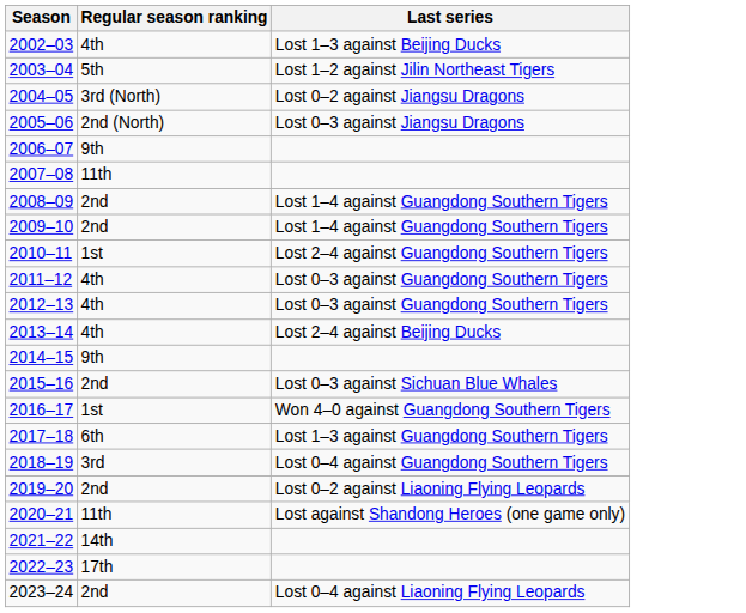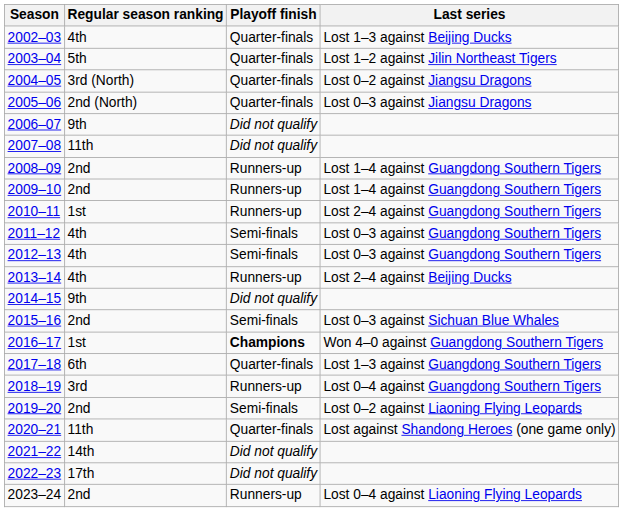 <table class="wikitable">
 <tr>
 <th>Season</th>
 <th>Regular season ranking</th>
+<th>Playoff finish</th>
 <th>Last series</th>
 </tr>
 <tr>
 <td><a href='#'>2002–03</a></td>
 <td>4th</td>
+<td>Quarter-finals</td>
 <td>Lost 1–3 against <a href='#'>Beijing Ducks</a></td>
 </tr>
 <tr>
 <td><a href='#'>2003–04</a></td>
 <td>5th</td>
+<td>Quarter-finals</td>
 <td>Lost 1–2 against <a href='#'>Jilin Northeast Tigers</a></td>
 </tr>
 <tr>
 <td><a href='#'>2004–05</a></td>
 <td>3rd (North)</td>
+<td>Quarter-finals</td>
 <td>Lost 0–2 against <a href='#'>Jiangsu Dragons</a></td>
 </tr>
 <tr>
 <td><a href='#'>2005–06</a></td>
 <td>2nd (North)</td>
+<td>Quarter-finals</td>
 <td>Lost 0–3 against <a href='#'>Jiangsu Dragons</a></td>
 </tr>
 <tr>
 <td><a href='#'>2006–07</a></td>
 <td>9th</td>
+<td><em>Did not qualify</em></td>
 <td></td>
 </tr>
 <tr>
 <td><a href='#'>2007–08</a></td>
 <td>11th</td>
+<td><em>Did not qualify</em></td>
 <td></td>
 </tr>
 <tr>
 <td><a href='#'>2008–09</a></td>
 <td>2nd</td>
+<td>Runners-up</td>
 <td>Lost 1–4 against <a href='#'>Guangdong Southern Tigers</a></td>
 </tr>
 <tr>
 <td><a href='#'>2009–10</a></td>
 <td>2nd</td>
+<td>Runners-up</td>
 <td>Lost 1–4 against <a href='#'>Guangdong Southern Tigers</a></td>
 </tr>
 <tr>
 <td><a href='#'>2010–11</a></td>
 <td>1st</td>
+<td>Runners-up</td>
 <td>Lost 2–4 against <a href='#'>Guangdong Southern Tigers</a></td>
 </tr>
 <tr>
 <td><a href='#'>2011–12</a></td>
 <td>4th</td>
+<td>Semi-finals</td>
 <td>Lost 0–3 against <a href='#'>Guangdong Southern Tigers</a></td>
 </tr>
 <tr>
 <td><a href='#'>2012–13</a></td>
 <td>4th</td>
+<td>Semi-finals</td>
 <td>Lost 0–3 against <a href='#'>Guangdong Southern Tigers</a></td>
 </tr>
 <tr>
 <td><a href='#'>2013–14</a></td>
 <td>4th</td>
+<td>Runners-up</td>
 <td>Lost 2–4 against <a href='#'>Beijing Ducks</a></td>
 </tr>
 <tr>
 <td><a href='#'>2014–15</a></td>
 <td>9th</td>
+<td><em>Did not qualify</em></td>
 <td></td>
 </tr>
 <tr>
 <td><a href='#'>2015–16</a></td>
 <td>2nd</td>
+<td>Semi-finals</td>
 <td>Lost 0–3 against <a href='#'>Sichuan Blue Whales</a></td>
 </tr>
 <tr>
 <td><a href='#'>2016–17</a></td>
 <td>1st</td>
+<td><strong>Champions</strong></td>
 <td>Won 4–0 against <a href='#'>Guangdong Southern Tigers</a></td>
 </tr>
 <tr>
 <td><a href='#'>2017–18</a></td>
 <td>6th</td>
+<td>Quarter-finals</td>
 <td>Lost 1–3 against <a href='#'>Guangdong Southern Tigers</a></td>
 </tr>
 <tr>
 <td><a href='#'>2018–19</a></td>
 <td>3rd</td>
+<td>Runners-up</td>
 <td>Lost 0–4 against <a href='#'>Guangdong Southern Tigers</a></td>
 </tr>
 <tr>
 <td><a href='#'>2019–20</a></td>
 <td>2nd</td>
+<td>Semi-finals</td>
 <td>Lost 0–2 against <a href='#'>Liaoning Flying Leopards</a></td>
 </tr>
 <tr>
 <td><a href='#'>2020–21</a></td>
 <td>11th</td>
+<td>Quarter-finals</td>
 <td>Lost against <a href='#'>Shandong Heroes</a> (one game only)</td>
 </tr>
 <tr>
 <td><a href='#'>2021–22</a></td>
 <td>14th</td>
+<td><em>Did not qualify</em></td>
 <td></td>
 </tr>
 <tr>
 <td><a href='#'>2022–23</a></td>
 <td>17th</td>
+<td><em>Did not qualify</em></td>
 <td></td>
 </tr>
 <tr>
 <td>2023–24</td>
 <td>2nd</td>
+<td>Runners-up</td>
 <td>Lost 0–4 against <a href='#'>Liaoning Flying Leopards</a></td>
 </tr>
 </table>
